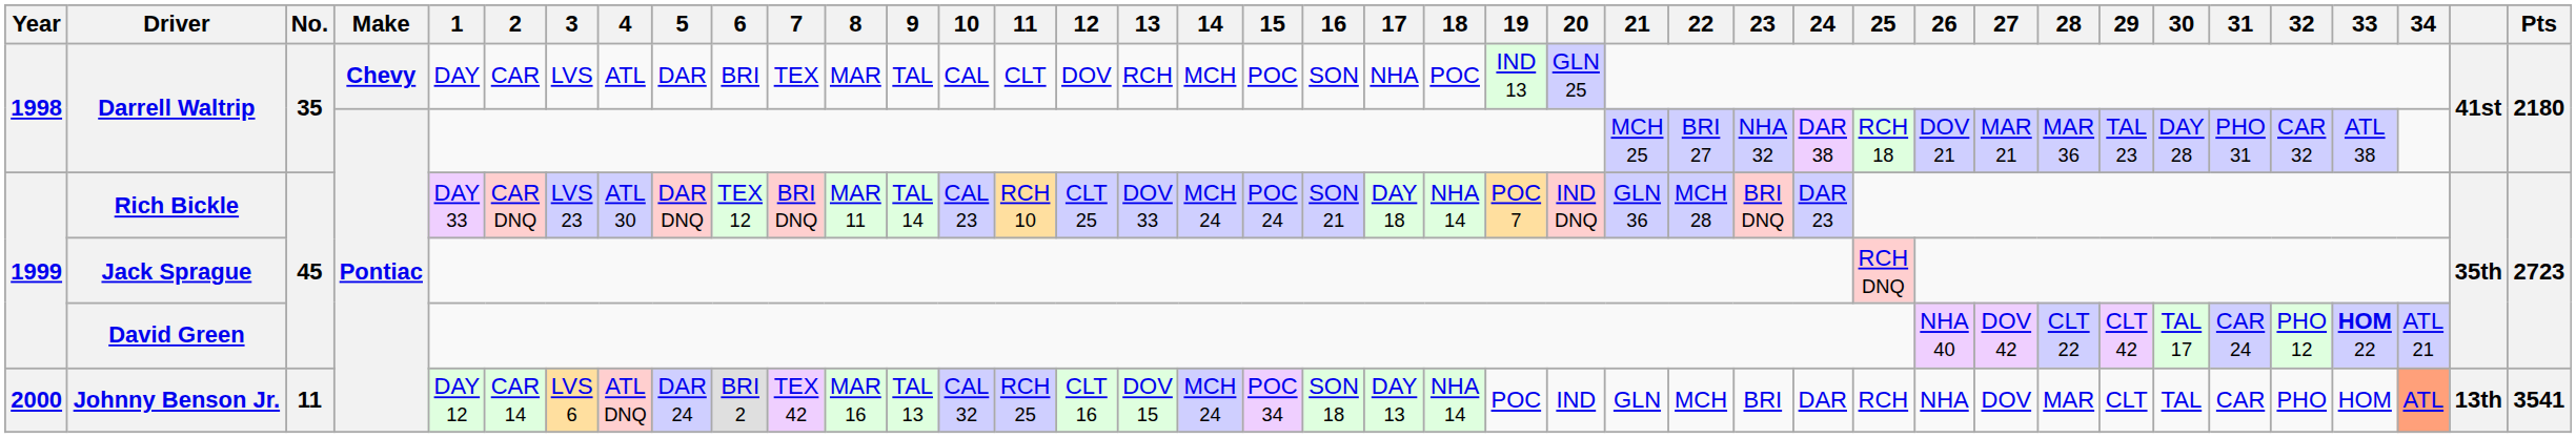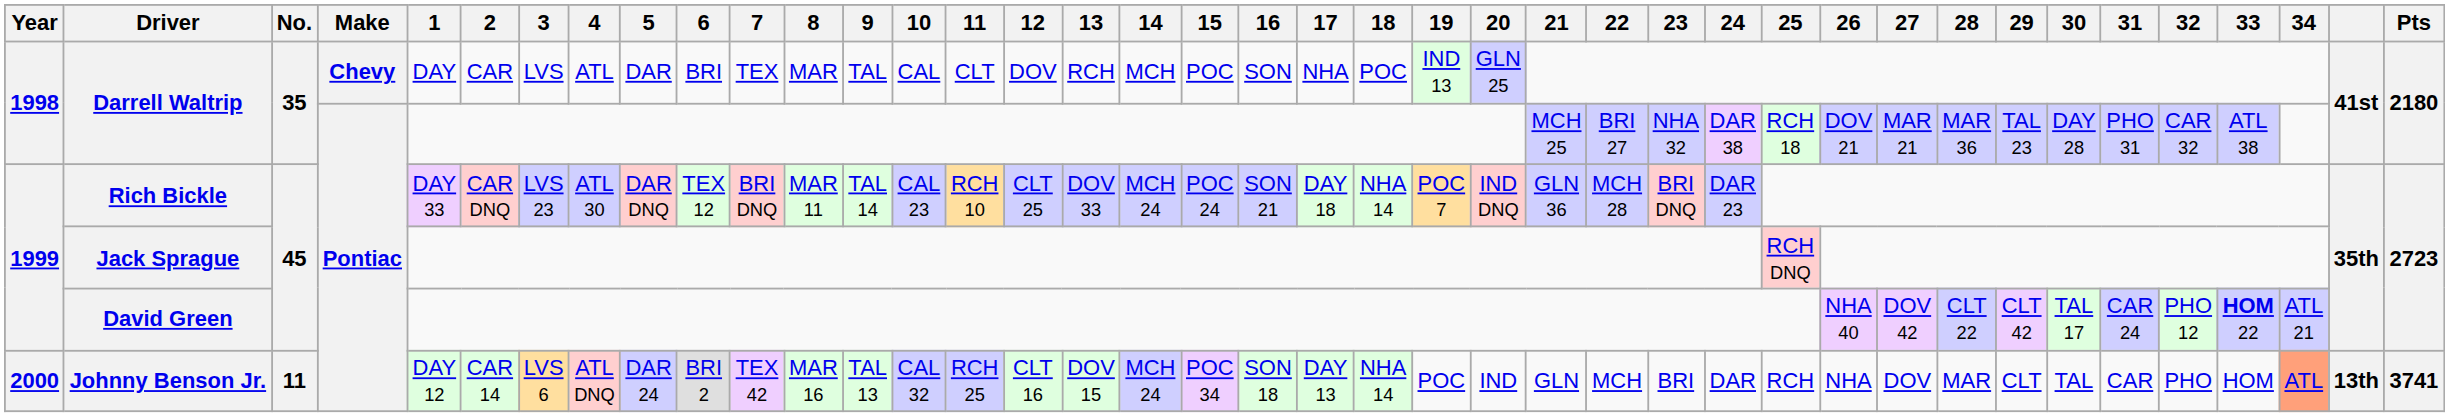 <table class="wikitable" style="text-align:center; font-size:75%">
 <tr>
 <th>Year</th>
 <th>Driver</th>
 <th>No.</th>
 <th>Make</th>
 <th>1</th>
 <th>2</th>
 <th>3</th>
 <th>4</th>
 <th>5</th>
 <th>6</th>
 <th>7</th>
 <th>8</th>
 <th>9</th>
 <th>10</th>
 <th>11</th>
 <th>12</th>
 <th>13</th>
 <th>14</th>
 <th>15</th>
 <th>16</th>
 <th>17</th>
 <th>18</th>
 <th>19</th>
 <th>20</th>
 <th>21</th>
 <th>22</th>
 <th>23</th>
 <th>24</th>
 <th>25</th>
 <th>26</th>
 <th>27</th>
 <th>28</th>
 <th>29</th>
 <th>30</th>
 <th>31</th>
 <th>32</th>
 <th>33</th>
 <th>34</th>
 <th></th>
 <th>Pts</th>
 </tr>
 <tr>
 <th rowspan=2><a href='#'>1998</a></th>
 <th rowspan=2><a href='#'>Darrell Waltrip</a></th>
 <th rowspan=2>35</th>
 <th><a href='#'>Chevy</a></th>
 <td><a href='#'>DAY</a></td>
 <td><a href='#'>CAR</a></td>
 <td><a href='#'>LVS</a></td>
 <td><a href='#'>ATL</a></td>
 <td><a href='#'>DAR</a></td>
 <td><a href='#'>BRI</a></td>
 <td><a href='#'>TEX</a></td>
 <td><a href='#'>MAR</a></td>
 <td><a href='#'>TAL</a></td>
 <td><a href='#'>CAL</a></td>
 <td><a href='#'>CLT</a></td>
 <td><a href='#'>DOV</a></td>
 <td><a href='#'>RCH</a></td>
 <td><a href='#'>MCH</a></td>
 <td><a href='#'>POC</a></td>
 <td><a href='#'>SON</a></td>
 <td><a href='#'>NHA</a></td>
 <td><a href='#'>POC</a></td>
 <td style="background:#DFFFDF;"><a href='#'>IND</a><br><small>13</small></td>
 <td style="background:#CFCFFF;"><a href='#'>GLN</a><br><small>25</small></td>
 <td colspan=14></td>
 <th rowspan=2>41st</th>
 <th rowspan=2>2180</th>
 </tr>
 <tr>
 <th rowspan=5><a href='#'>Pontiac</a></th>
 <td colspan=20></td>
 <td style="background:#CFCFFF;"><a href='#'>MCH</a><br><small>25</small></td>
 <td style="background:#CFCFFF;"><a href='#'>BRI</a><br><small>27</small></td>
 <td style="background:#CFCFFF;"><a href='#'>NHA</a><br><small>32</small></td>
 <td style="background:#EFCFFF;"><a href='#'>DAR</a><br><small>38</small></td>
 <td style="background:#DFFFDF;"><a href='#'>RCH</a><br><small>18</small></td>
 <td style="background:#CFCFFF;"><a href='#'>DOV</a><br><small>21</small></td>
 <td style="background:#CFCFFF;"><a href='#'>MAR</a><br><small>21</small></td>
 <td style="background:#CFCFFF;"><a href='#'>MAR</a><br><small>36</small></td>
 <td style="background:#CFCFFF;"><a href='#'>TAL</a><br><small>23</small></td>
 <td style="background:#CFCFFF;"><a href='#'>DAY</a><br><small>28</small></td>
 <td style="background:#CFCFFF;"><a href='#'>PHO</a><br><small>31</small></td>
 <td style="background:#CFCFFF;"><a href='#'>CAR</a><br><small>32</small></td>
 <td style="background:#CFCFFF;"><a href='#'>ATL</a><br><small>38</small></td>
 <td></td>
 </tr>
 <tr>
 <th rowspan=3><a href='#'>1999</a></th>
 <th><a href='#'>Rich Bickle</a></th>
 <th rowspan=3>45</th>
 <td style="background:#EFCFFF;"><a href='#'>DAY</a><br><small>33</small></td>
 <td style="background:#FFCFCF;"><a href='#'>CAR</a><br><small>DNQ</small></td>
 <td style="background:#CFCFFF;"><a href='#'>LVS</a><br><small>23</small></td>
 <td style="background:#CFCFFF;"><a href='#'>ATL</a><br><small>30</small></td>
 <td style="background:#FFCFCF;"><a href='#'>DAR</a><br><small>DNQ</small></td>
 <td style="background:#DFFFDF;"><a href='#'>TEX</a><br><small>12</small></td>
 <td style="background:#FFCFCF;"><a href='#'>BRI</a><br><small>DNQ</small></td>
 <td style="background:#DFFFDF;"><a href='#'>MAR</a><br><small>11</small></td>
 <td style="background:#DFFFDF;"><a href='#'>TAL</a><br><small>14</small></td>
 <td style="background:#CFCFFF;"><a href='#'>CAL</a><br><small>23</small></td>
 <td style="background:#FFDF9F;"><a href='#'>RCH</a><br><small>10</small></td>
 <td style="background:#CFCFFF;"><a href='#'>CLT</a><br><small>25</small></td>
 <td style="background:#CFCFFF;"><a href='#'>DOV</a><br><small>33</small></td>
 <td style="background:#CFCFFF;"><a href='#'>MCH</a><br><small>24</small></td>
 <td style="background:#CFCFFF;"><a href='#'>POC</a><br><small>24</small></td>
 <td style="background:#CFCFFF;"><a href='#'>SON</a><br><small>21</small></td>
 <td style="background:#DFFFDF;"><a href='#'>DAY</a><br><small>18</small></td>
 <td style="background:#DFFFDF;"><a href='#'>NHA</a><br><small>14</small></td>
 <td style="background:#FFDF9F;"><a href='#'>POC</a><br><small>7</small></td>
 <td style="background:#FFCFCF;"><a href='#'>IND</a><br><small>DNQ</small></td>
 <td style="background:#CFCFFF;"><a href='#'>GLN</a><br><small>36</small></td>
 <td style="background:#CFCFFF;"><a href='#'>MCH</a><br><small>28</small></td>
 <td style="background:#FFCFCF;"><a href='#'>BRI</a><br><small>DNQ</small></td>
 <td style="background:#CFCFFF;"><a href='#'>DAR</a><br><small>23</small></td>
 <td colspan=10></td>
 <th rowspan=3>35th</th>
 <th rowspan=3>2723</th>
 </tr>
 <tr>
 <th><a href='#'>Jack Sprague</a></th>
 <td colspan=24></td>
 <td style="background:#FFCFCF;"><a href='#'>RCH</a><br><small>DNQ</small></td>
 <td colspan=9></td>
 </tr>
 <tr>
 <th><a href='#'>David Green</a></th>
 <td colspan=25></td>
 <td style="background:#EFCFFF;"><a href='#'>NHA</a><br><small>40</small></td>
 <td style="background:#EFCFFF;"><a href='#'>DOV</a><br><small>42</small></td>
 <td style="background:#CFCFFF;"><a href='#'>CLT</a><br><small>22</small></td>
 <td style="background:#EFCFFF;"><a href='#'>CLT</a><br><small>42</small></td>
 <td style="background:#DFFFDF;"><a href='#'>TAL</a><br><small>17</small></td>
 <td style="background:#CFCFFF;"><a href='#'>CAR</a><br><small>24</small></td>
 <td style="background:#DFFFDF;"><a href='#'>PHO</a><br><small>12</small></td>
 <td style="background:#CFCFFF;"><strong><a href='#'>HOM</a></strong><br><small>22</small></td>
 <td style="background:#CFCFFF;"><a href='#'>ATL</a><br><small>21</small></td>
 </tr>
 <tr>
 <th><a href='#'>2000</a></th>
 <th nowrap><a href='#'>Johnny Benson Jr.</a></th>
 <th>11</th>
 <td style="background:#DFFFDF;"><a href='#'>DAY</a><br><small>12</small></td>
 <td style="background:#DFFFDF;"><a href='#'>CAR</a><br><small>14</small></td>
 <td style="background:#FFDF9F;"><a href='#'>LVS</a><br><small>6</small></td>
 <td style="background:#FFCFCF;"><a href='#'>ATL</a><br><small>DNQ</small></td>
 <td style="background:#CFCFFF;"><a href='#'>DAR</a><br><small>24</small></td>
 <td style="background:#DFDFDF;"><a href='#'>BRI</a><br><small>2</small></td>
 <td style="background:#EFCFFF;"><a href='#'>TEX</a><br><small>42</small></td>
 <td style="background:#DFFFDF;"><a href='#'>MAR</a><br><small>16</small></td>
 <td style="background:#DFFFDF;"><a href='#'>TAL</a><br><small>13</small></td>
 <td style="background:#CFCFFF;"><a href='#'>CAL</a><br><small>32</small></td>
 <td style="background:#CFCFFF;"><a href='#'>RCH</a><br><small>25</small></td>
 <td style="background:#DFFFDF;"><a href='#'>CLT</a><br><small>16</small></td>
 <td style="background:#DFFFDF;"><a href='#'>DOV</a><br><small>15</small></td>
 <td style="background:#CFCFFF;"><a href='#'>MCH</a><br><small>24</small></td>
 <td style="background:#EFCFFF;"><a href='#'>POC</a><br><small>34</small></td>
 <td style="background:#DFFFDF;"><a href='#'>SON</a><br><small>18</small></td>
 <td style="background:#DFFFDF;"><a href='#'>DAY</a><br><small>13</small></td>
 <td style="background:#DFFFDF;"><a href='#'>NHA</a><br><small>14</small></td>
 <td><a href='#'>POC</a></td>
 <td><a href='#'>IND</a></td>
 <td><a href='#'>GLN</a></td>
 <td><a href='#'>MCH</a></td>
 <td><a href='#'>BRI</a></td>
 <td><a href='#'>DAR</a></td>
 <td><a href='#'>RCH</a></td>
 <td><a href='#'>NHA</a></td>
 <td><a href='#'>DOV</a></td>
 <td><a href='#'>MAR</a></td>
 <td><a href='#'>CLT</a></td>
 <td><a href='#'>TAL</a></td>
 <td><a href='#'>CAR</a></td>
 <td><a href='#'>PHO</a></td>
 <td><a href='#'>HOM</a></td>
 <td style="background: lightsalmon;"><a href='#'>ATL</a></td>
 <th>13th</th>
-<th>3541</th>
+<th>3741</th>
 </tr>
 </table>
